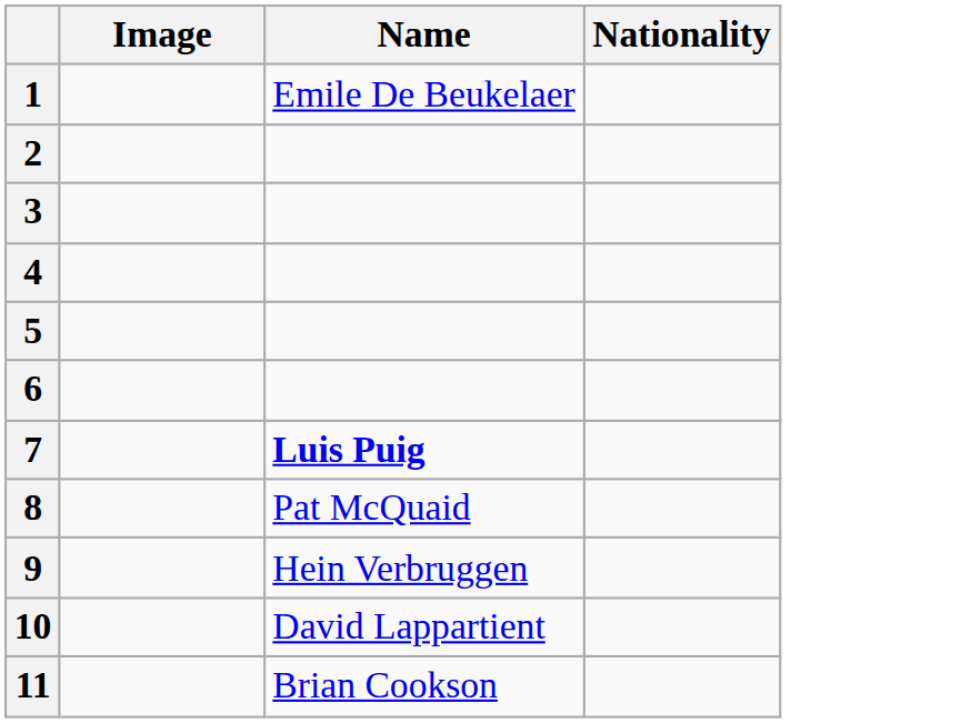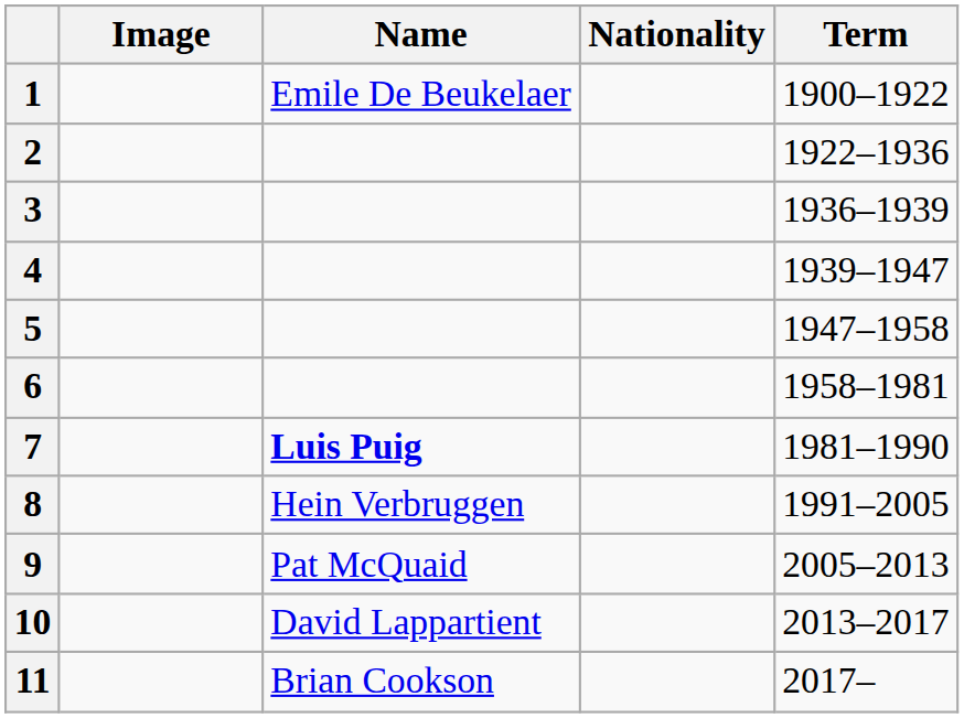 <table class="wikitable sortable">
 <tr>
 <th></th>
 <th class="unsortable" width=80 align="center">Image</th>
 <th>Name</th>
 <th>Nationality</th>
+<th>Term</th>
 </tr>
 <tr>
 <th>1</th>
 <td></td>
 <td><a href='#'>Emile De Beukelaer</a></td>
 <td></td>
+<td>1900–1922</td>
 </tr>
 <tr>
 <th>2</th>
 <td></td>
 <td></td>
 <td></td>
+<td>1922–1936</td>
 </tr>
 <tr>
 <th>3</th>
 <td></td>
 <td></td>
 <td></td>
+<td>1936–1939</td>
 </tr>
 <tr>
 <th>4</th>
 <td></td>
 <td></td>
 <td></td>
+<td>1939–1947</td>
 </tr>
 <tr>
 <th>5</th>
 <td></td>
 <td></td>
 <td></td>
+<td>1947–1958</td>
 </tr>
 <tr>
 <th>6</th>
 <td></td>
 <td></td>
 <td></td>
+<td>1958–1981</td>
 </tr>
 <tr>
 <th>7</th>
 <td></td>
 <td><strong><a href='#'>Luis Puig</a></strong></td>
 <td></td>
+<td>1981–1990</td>
 </tr>
 <tr>
 <th>8</th>
 <td></td>
-<td><a href='#'>Pat McQuaid</a></td>
+<td><a href='#'>Hein Verbruggen</a></td>
 <td></td>
+<td>1991–2005</td>
 </tr>
 <tr>
 <th>9</th>
 <td></td>
-<td><a href='#'>Hein Verbruggen</a></td>
+<td><a href='#'>Pat McQuaid</a></td>
 <td></td>
+<td>2005–2013</td>
 </tr>
 <tr>
 <th>10</th>
 <td></td>
 <td><a href='#'>David Lappartient</a></td>
 <td></td>
+<td>2013–2017</td>
 </tr>
 <tr>
 <th>11</th>
 <td></td>
 <td><a href='#'>Brian Cookson</a></td>
 <td></td>
+<td>2017–</td>
 </tr>
 </table>
